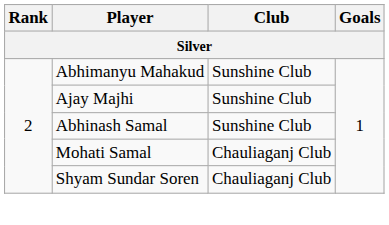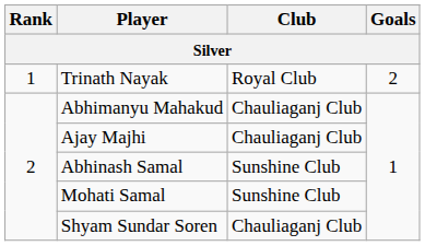 <table class="wikitable sortable" style="text-align:center">
 <tr>
 <th>Rank</th>
 <th>Player</th>
 <th>Club</th>
 <th>Goals</th>
 </tr>
 <tr>
 <th colspan="4"><small>Silver</small></th>
 </tr>
 <tr>
+<td rowspan="1">1</td>
+<td align="left">Trinath Nayak</td>
+<td align="left">Royal Club</td>
+<td rowspan="1">2</td>
+</tr>
+<tr>
 <td rowspan="5">2</td>
 <td align="left">Abhimanyu Mahakud</td>
-<td align="left">Sunshine Club</td>
+<td align="left">Chauliaganj Club</td>
 <td rowspan="5">1</td>
 </tr>
 <tr>
 <td align="left">Ajay Majhi</td>
-<td align="left">Sunshine Club</td>
+<td align="left">Chauliaganj Club</td>
 </tr>
 <tr>
 <td align="left">Abhinash Samal</td>
 <td align="left">Sunshine Club</td>
 </tr>
 <tr>
 <td align="left">Mohati Samal</td>
-<td align="left">Chauliaganj Club</td>
+<td align="left">Sunshine Club</td>
 </tr>
 <tr>
 <td align="left">Shyam Sundar Soren</td>
 <td align="left">Chauliaganj Club</td>
 </tr>
 </table>
